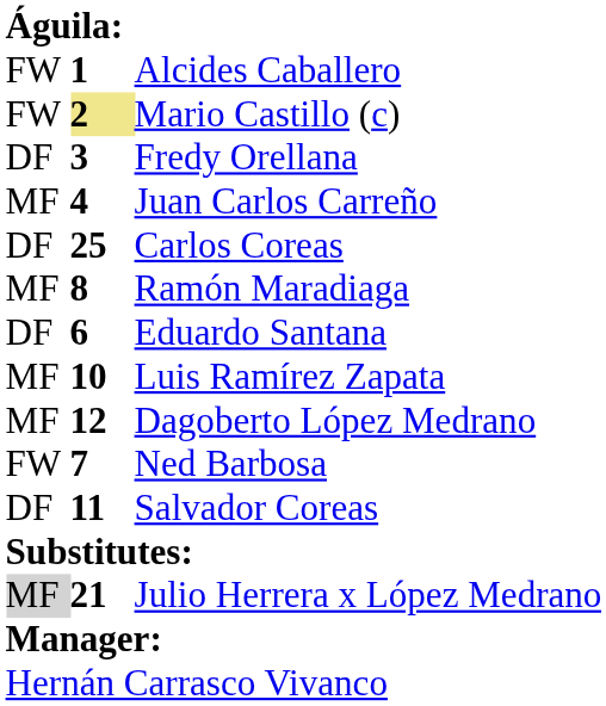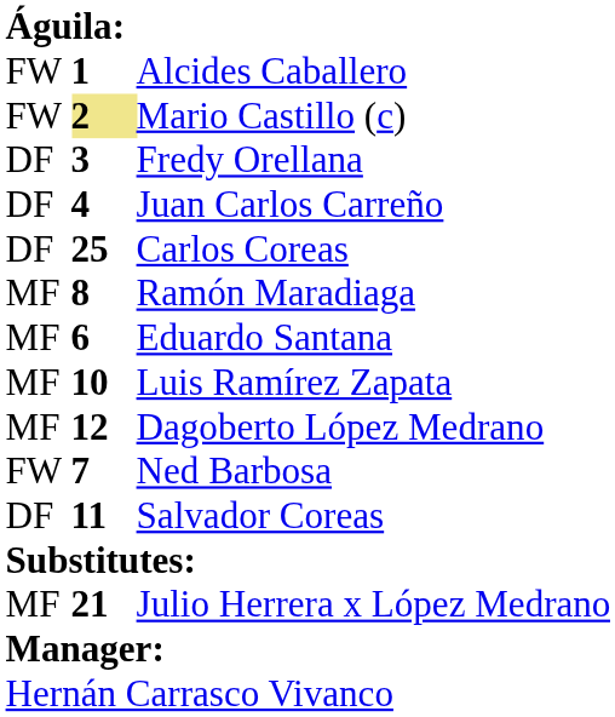 <table style="font-size: 90%" cellspacing="0" cellpadding="0" align=right>
 <tr>
 <td colspan="4"><strong>Águila:</strong></td>
 </tr>
 <tr>
 <th width="25"></th>
 <th width="25"></th>
 </tr>
 <tr>
 <td>FW</td>
 <td><strong>1</strong></td>
 <td> <a href='#'>Alcides Caballero</a></td>
 </tr>
 <tr>
 <td>FW</td>
 <td style="background: khaki;"><strong>2</strong></td>
 <td> <a href='#'>Mario Castillo</a> (<a href='#'>c</a>)</td>
 </tr>
 <tr>
 <td>DF</td>
 <td><strong>3</strong></td>
 <td> <a href='#'>Fredy Orellana</a></td>
 </tr>
 <tr>
-<td>MF</td>
+<td>DF</td>
 <td><strong>4</strong></td>
 <td> <a href='#'>Juan Carlos Carreño</a></td>
 </tr>
 <tr>
 <td>DF</td>
 <td><strong>25</strong></td>
 <td> <a href='#'>Carlos Coreas</a> </td>
 </tr>
 <tr>
 <td>MF</td>
 <td><strong>8</strong></td>
 <td> <a href='#'>Ramón Maradiaga</a></td>
 </tr>
 <tr>
-<td>DF</td>
+<td>MF</td>
 <td><strong>6</strong></td>
 <td> <a href='#'>Eduardo Santana</a> </td>
 </tr>
 <tr>
 <td>MF</td>
 <td><strong>10</strong></td>
 <td> <a href='#'>Luis Ramírez Zapata</a></td>
 </tr>
 <tr>
 <td>MF</td>
 <td><strong>12</strong></td>
 <td> <a href='#'>Dagoberto López Medrano</a></td>
 </tr>
 <tr>
 <td>FW</td>
 <td><strong>7</strong></td>
 <td> <a href='#'>Ned Barbosa</a></td>
 </tr>
 <tr>
 <td>DF</td>
 <td><strong>11</strong></td>
 <td> <a href='#'>Salvador Coreas</a></td>
 </tr>
 <tr>
 <td colspan=3><strong>Substitutes:</strong></td>
 </tr>
 <tr>
-<td style="background: lightgrey;">MF</td>
+<td>MF</td>
 <td><strong>21</strong></td>
 <td> <a href='#'>Julio Herrera x López Medrano</a></td>
 </tr>
 <tr>
 <td colspan=3><strong>Manager:</strong></td>
 </tr>
 <tr>
 <td colspan=4> <a href='#'>Hernán Carrasco Vivanco</a></td>
 </tr>
 </table>
